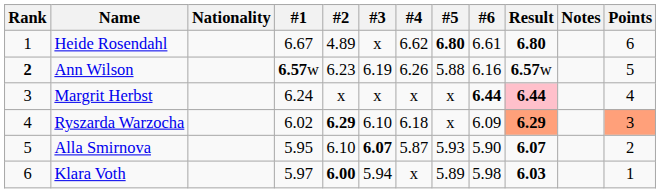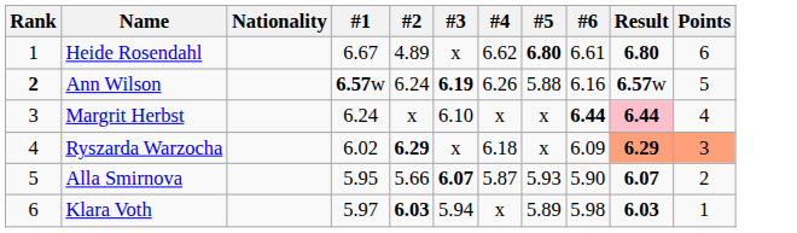 <table class="wikitable sortable" style="text-align:center">
 <tr>
 <th>Rank</th>
 <th>Name</th>
 <th>Nationality</th>
 <th>#1</th>
 <th>#2</th>
 <th>#3</th>
 <th>#4</th>
 <th>#5</th>
 <th>#6</th>
 <th>Result</th>
-<th>Notes</th>
 <th>Points</th>
 </tr>
 <tr>
 <td>1</td>
 <td align=left><a href='#'>Heide Rosendahl</a></td>
 <td align=left></td>
 <td>6.67</td>
 <td>4.89</td>
 <td>x</td>
 <td>6.62</td>
 <td><strong>6.80</strong></td>
 <td>6.61</td>
 <td><strong>6.80</strong></td>
-<td></td>
 <td>6</td>
 </tr>
 <tr>
 <td><strong>2</strong></td>
 <td align=left><a href='#'>Ann Wilson</a></td>
 <td align=left></td>
 <td><strong>6.57</strong>w</td>
-<td>6.23</td>
-<td>6.19</td>
+<td>6.24</td>
+<td><strong>6.19</strong></td>
 <td>6.26</td>
 <td>5.88</td>
 <td>6.16</td>
 <td><strong>6.57</strong>w</td>
-<td></td>
 <td>5</td>
 </tr>
 <tr>
 <td>3</td>
 <td align=left><a href='#'>Margrit Herbst</a></td>
 <td align=left></td>
 <td>6.24</td>
 <td>x</td>
-<td>x</td>
+<td>6.10</td>
 <td>x</td>
 <td>x</td>
 <td><strong>6.44</strong></td>
 <td style="background: pink;"><strong>6.44</strong></td>
-<td></td>
 <td>4</td>
 </tr>
 <tr>
 <td>4</td>
 <td align=left><a href='#'>Ryszarda Warzocha</a></td>
 <td align=left></td>
 <td>6.02</td>
 <td><strong>6.29</strong></td>
-<td>6.10</td>
+<td>x</td>
 <td>6.18</td>
 <td>x</td>
 <td>6.09</td>
 <td style="background: lightsalmon;"><strong>6.29</strong></td>
-<td></td>
 <td style="background: lightsalmon;">3</td>
 </tr>
 <tr>
 <td>5</td>
 <td align=left><a href='#'>Alla Smirnova</a></td>
 <td align=left></td>
 <td>5.95</td>
-<td>6.10</td>
+<td>5.66</td>
 <td><strong>6.07</strong></td>
 <td>5.87</td>
 <td>5.93</td>
 <td>5.90</td>
 <td><strong>6.07</strong></td>
-<td></td>
 <td>2</td>
 </tr>
 <tr>
 <td>6</td>
 <td align=left><a href='#'>Klara Voth</a></td>
 <td align=left></td>
 <td>5.97</td>
-<td><strong>6.00</strong></td>
+<td><strong>6.03</strong></td>
 <td>5.94</td>
 <td>x</td>
 <td>5.89</td>
 <td>5.98</td>
 <td><strong>6.03</strong></td>
-<td></td>
 <td>1</td>
 </tr>
 </table>
